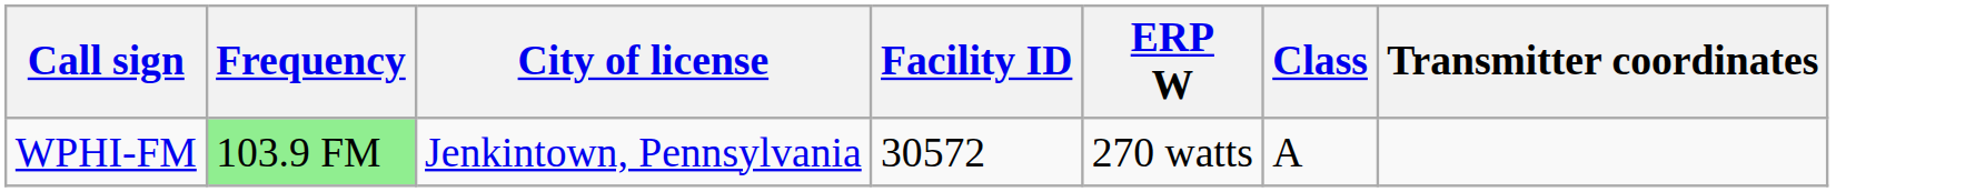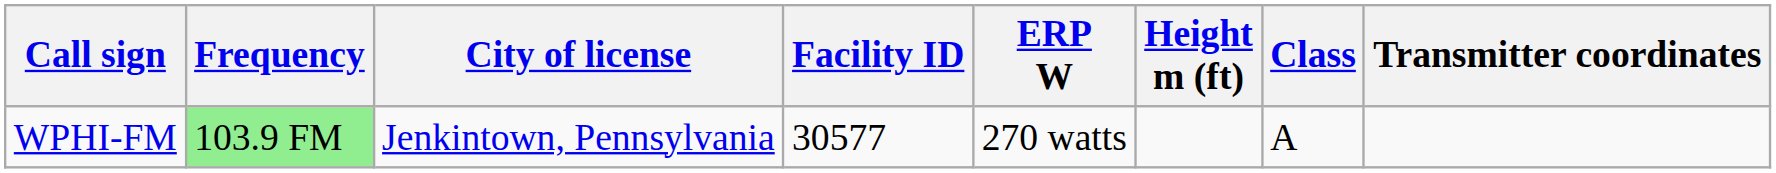 <table class="wikitable sortable">
 <tr>
 <th><a href='#'>Call sign</a></th>
 <th data-sort-type="number"><a href='#'>Frequency</a></th>
 <th><a href='#'>City of license</a></th>
 <th><a href='#'>Facility ID</a></th>
 <th data-sort-type="number"><a href='#'>ERP</a><br>W</th>
+<th data-sort-type="number"><a href='#'>Height</a><br>m (ft)</th>
 <th><a href='#'>Class</a></th>
 <th class="unsortable">Transmitter coordinates</th>
 </tr>
 <tr>
 <td><a href='#'>WPHI-FM</a></td>
 <td style="background: lightgreen;">103.9 FM</td>
 <td><a href='#'>Jenkintown, Pennsylvania</a></td>
-<td>30572</td>
+<td>30577</td>
 <td>270 watts</td>
+<td></td>
 <td>A</td>
 <td></td>
 </tr>
 </table>
